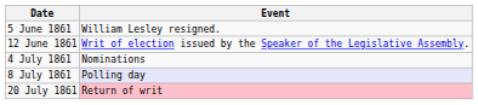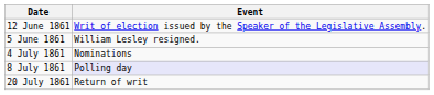 <table class="wikitable">
 <tr>
 <th>Date</th>
 <th>Event</th>
 </tr>
 <tr>
+<td>12 June 1861</td>
+<td><a href='#'>Writ of election</a> issued by the <a href='#'>Speaker of the Legislative Assembly</a>.</td>
+</tr>
+<tr>
 <td>5 June 1861</td>
 <td>William Lesley resigned.</td>
-</tr>
-<tr>
-<td>12 June 1861</td>
-<td><a href='#'>Writ of election</a> issued by the <a href='#'>Speaker of the Legislative Assembly</a>.</td>
 </tr>
 <tr>
 <td>4 July 1861</td>
 <td>Nominations</td>
 </tr>
 <tr>
 <td>8 July 1861</td>
 <td style="background: lavender;">Polling day</td>
 </tr>
 <tr>
 <td>20 July 1861</td>
-<td style="background: pink;">Return of writ</td>
+<td>Return of writ</td>
 </tr>
 </table>
